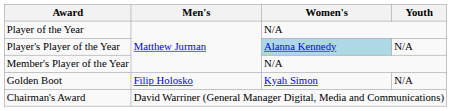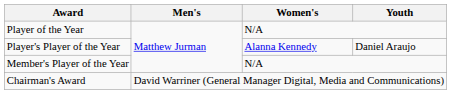 <table class="wikitable">
 <tr>
 <th>Award</th>
 <th>Men's</th>
 <th>Women's</th>
 <th>Youth</th>
 </tr>
 <tr>
 <td>Player of the Year</td>
 <td rowspan=3><a href='#'>Matthew Jurman</a></td>
 <td colspan=2>N/A</td>
 </tr>
 <tr>
 <td>Player's Player of the Year</td>
-<td colspan=1 style="background: lightblue;"><a href='#'>Alanna Kennedy</a></td>
-<td>N/A</td>
+<td colspan=1><a href='#'>Alanna Kennedy</a></td>
+<td>Daniel Araujo</td>
 </tr>
 <tr>
 <td>Member's Player of the Year</td>
 <td colspan=2>N/A</td>
 </tr>
 <tr>
-<td>Golden Boot</td>
-<td><a href='#'>Filip Holosko</a></td>
-<td><a href='#'>Kyah Simon</a></td>
-<td>N/A</td>
-</tr>
-<tr>
 <td>Chairman's Award</td>
 <td colspan=3>David Warriner (General Manager Digital, Media and Communications)</td>
 </tr>
 </table>
